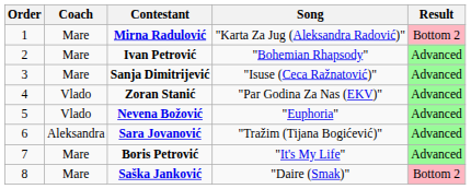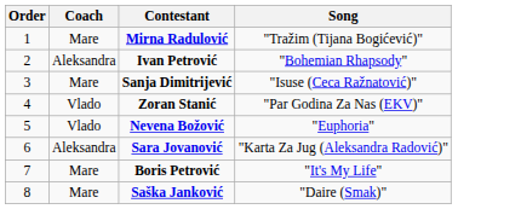 <table class="wikitable sortable" style="text-align: center; width: auto;">
 <tr>
 <th>Order</th>
 <th>Coach</th>
 <th>Contestant</th>
 <th>Song</th>
-<th>Result</th>
 </tr>
 <tr>
 <td>1</td>
 <td>Mare</td>
 <td><strong><a href='#'>Mirna Radulović</a></strong></td>
-<td>"Karta Za Jug (<a href='#'>Aleksandra Radović</a>)"</td>
-<td style="background:lightpink;">Bottom 2</td>
+<td>"Tražim (Tijana Bogićević)"</td>
 </tr>
 <tr>
 <td>2</td>
-<td>Mare</td>
+<td>Aleksandra</td>
 <td><strong>Ivan Petrović</strong></td>
 <td>"<a href='#'>Bohemian Rhapsody</a>"</td>
-<td style="background:palegreen;">Advanced</td>
 </tr>
 <tr>
 <td>3</td>
 <td>Mare</td>
 <td><strong>Sanja Dimitrijević</strong></td>
 <td>"Isuse (<a href='#'>Ceca Ražnatović</a>)"</td>
-<td style="background:palegreen;">Advanced</td>
 </tr>
 <tr>
 <td>4</td>
 <td>Vlado</td>
 <td><strong>Zoran Stanić</strong></td>
 <td>"Par Godina Za Nas (<a href='#'>EKV</a>)"</td>
-<td style="background:palegreen;">Advanced</td>
 </tr>
 <tr>
 <td>5</td>
 <td>Vlado</td>
 <td><strong><a href='#'>Nevena Božović</a></strong></td>
 <td>"<a href='#'>Euphoria</a>"</td>
-<td style="background:palegreen;">Advanced</td>
 </tr>
 <tr>
 <td>6</td>
 <td>Aleksandra</td>
 <td><strong><a href='#'>Sara Jovanović</a></strong></td>
-<td>"Tražim (Tijana Bogićević)"</td>
-<td style="background:palegreen;">Advanced</td>
+<td>"Karta Za Jug (<a href='#'>Aleksandra Radović</a>)"</td>
 </tr>
 <tr>
 <td>7</td>
 <td>Mare</td>
 <td><strong>Boris Petrović</strong></td>
 <td>"<a href='#'>It's My Life</a>"</td>
-<td style="background:palegreen;">Advanced</td>
 </tr>
 <tr>
 <td>8</td>
 <td>Mare</td>
 <td><strong><a href='#'>Saška Janković</a></strong></td>
 <td>"Daire (<a href='#'>Smak</a>)"</td>
-<td style="background:lightpink;">Bottom 2</td>
 </tr>
 </table>
